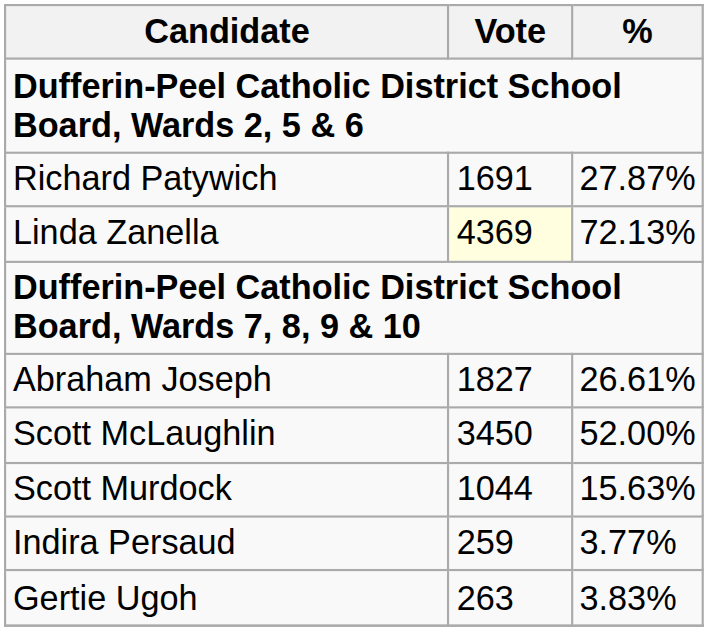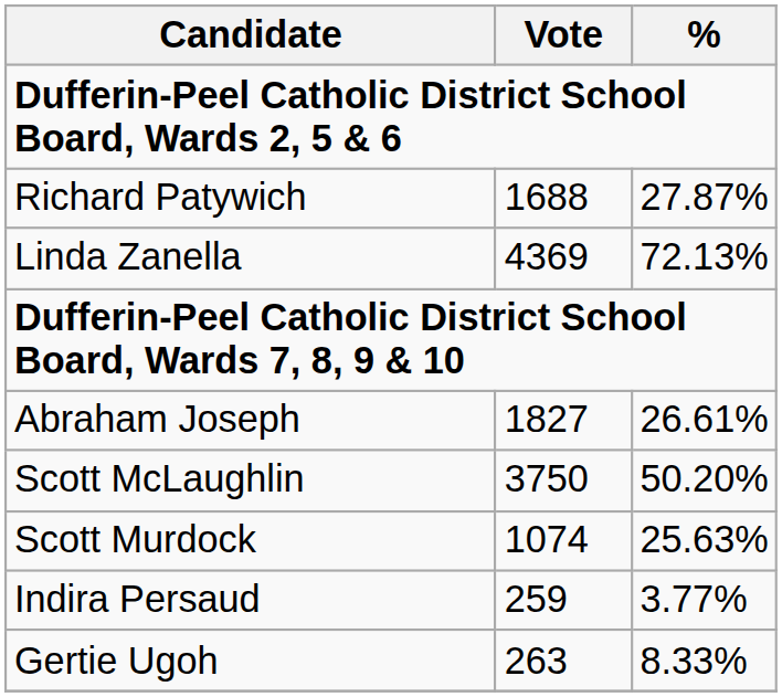 <table class="wikitable">
 <tr>
 <th bgcolor="#DDDDFF" width="200px">Candidate</th>
 <th bgcolor="#DDDDFF" width="50px">Vote</th>
 <th bgcolor="#DDDDFF" width="30px">%</th>
 </tr>
 <tr>
 <td colspan="4"><strong>Dufferin-Peel Catholic District School Board, Wards 2, 5 & 6</strong></td>
 </tr>
 <tr>
 <td>Richard Patywich</td>
-<td>1691</td>
+<td>1688</td>
 <td>27.87%</td>
 </tr>
 <tr>
 <td>Linda Zanella</td>
-<td style="background: lightyellow;">4369</td>
+<td>4369</td>
 <td>72.13%</td>
 </tr>
 <tr>
 <td colspan="4"><strong>Dufferin-Peel Catholic District School Board, Wards 7, 8, 9 & 10</strong></td>
 </tr>
 <tr>
 <td>Abraham Joseph</td>
 <td>1827</td>
 <td>26.61%</td>
 </tr>
 <tr>
 <td>Scott McLaughlin</td>
-<td>3450</td>
-<td>52.00%</td>
+<td>3750</td>
+<td>50.20%</td>
 </tr>
 <tr>
 <td>Scott Murdock</td>
-<td>1044</td>
-<td>15.63%</td>
+<td>1074</td>
+<td>25.63%</td>
 </tr>
 <tr>
 <td>Indira Persaud</td>
 <td>259</td>
 <td>3.77%</td>
 </tr>
 <tr>
 <td>Gertie Ugoh</td>
 <td>263</td>
-<td>3.83%</td>
+<td>8.33%</td>
 </tr>
 <tr>
 </tr>
 </table>
